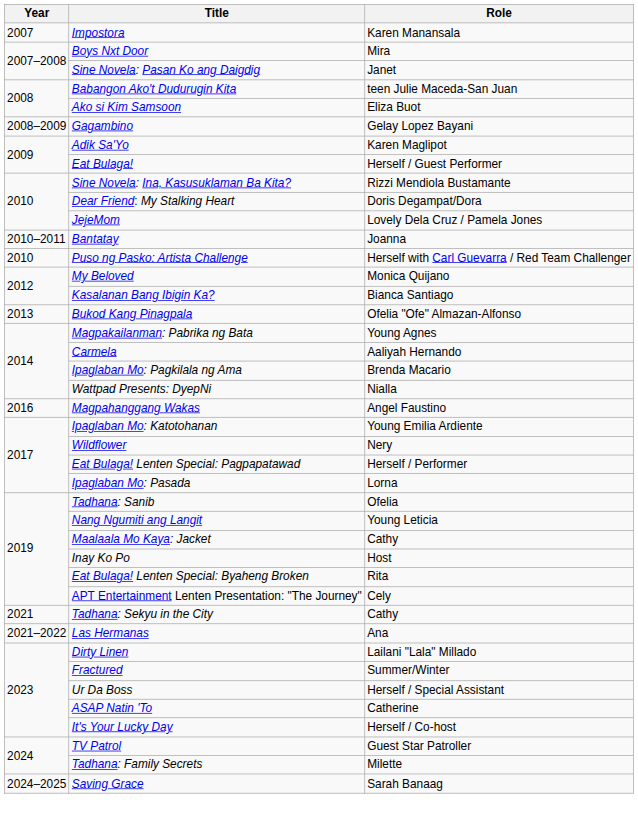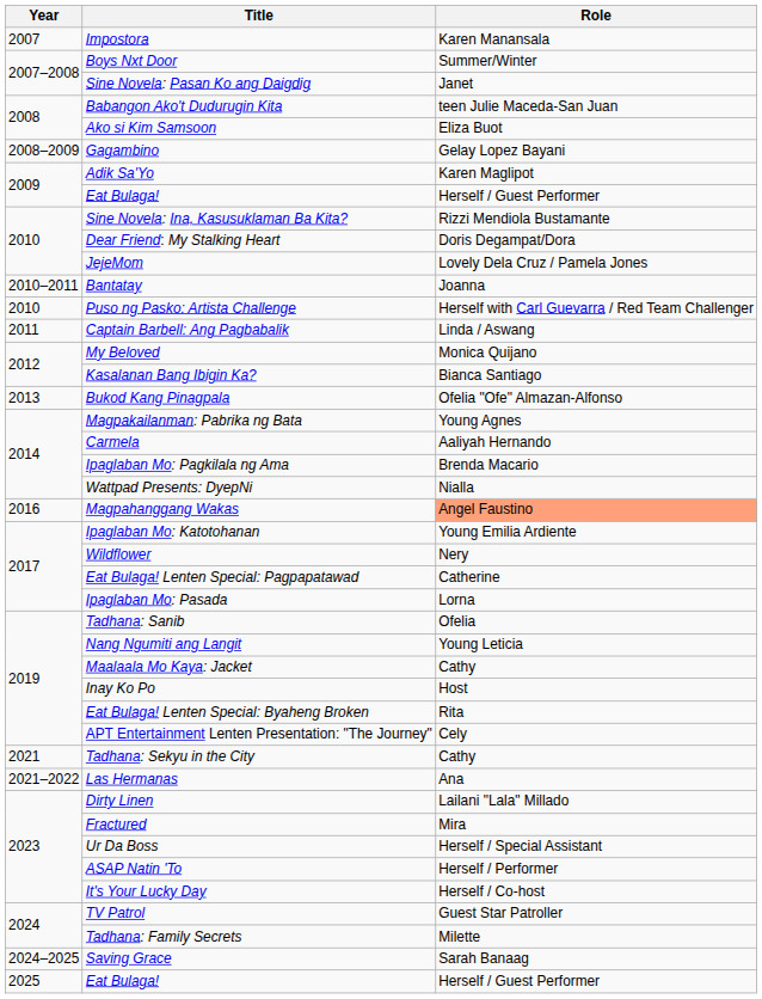 <table class= "wikitable sortable">
 <tr>
 <th>Year</th>
 <th>Title</th>
 <th>Role</th>
 </tr>
 <tr>
 <td>2007</td>
 <td><em><a href='#'>Impostora</a></em></td>
 <td>Karen Manansala</td>
 </tr>
 <tr>
 <td rowspan="2">2007–2008</td>
 <td><em><a href='#'>Boys Nxt Door</a></em></td>
-<td>Mira</td>
+<td>Summer/Winter</td>
 </tr>
 <tr>
 <td><em><a href='#'>Sine Novela</a>: <a href='#'>Pasan Ko ang Daigdig</a></em></td>
 <td>Janet</td>
 </tr>
 <tr>
 <td rowspan="2">2008</td>
 <td><em><a href='#'>Babangon Ako't Dudurugin Kita</a></em></td>
 <td>teen Julie Maceda-San Juan</td>
 </tr>
 <tr>
 <td><em><a href='#'>Ako si Kim Samsoon</a></em></td>
 <td>Eliza Buot</td>
 </tr>
 <tr>
 <td>2008–2009</td>
 <td><em><a href='#'>Gagambino</a></em></td>
 <td>Gelay Lopez Bayani</td>
 </tr>
 <tr>
 <td rowspan="2">2009</td>
 <td><em><a href='#'>Adik Sa'Yo</a></em></td>
 <td>Karen Maglipot</td>
 </tr>
 <tr>
 <td><em><a href='#'>Eat Bulaga!</a></em></td>
 <td>Herself / Guest Performer</td>
 </tr>
 <tr>
 <td rowspan="3">2010</td>
 <td><em><a href='#'>Sine Novela</a>: <a href='#'>Ina, Kasusuklaman Ba Kita?</a></em></td>
 <td>Rizzi Mendiola Bustamante</td>
 </tr>
 <tr>
 <td><em><a href='#'>Dear Friend</a></em>: <em>My Stalking Heart</em></td>
 <td>Doris Degampat/Dora</td>
 </tr>
 <tr>
 <td><em><a href='#'>JejeMom</a></em></td>
 <td>Lovely Dela Cruz / Pamela Jones</td>
 </tr>
 <tr>
 <td>2010–2011</td>
 <td><em><a href='#'>Bantatay</a></em></td>
 <td>Joanna</td>
 </tr>
 <tr>
 <td>2010</td>
 <td><em><a href='#'>Puso ng Pasko: Artista Challenge</a></em></td>
 <td>Herself with <a href='#'>Carl Guevarra</a> / Red Team Challenger</td>
 </tr>
 <tr>
+<td>2011</td>
+<td><em><a href='#'>Captain Barbell: Ang Pagbabalik</a></em></td>
+<td>Linda / Aswang</td>
+</tr>
+<tr>
 <td rowspan="2">2012</td>
 <td><em><a href='#'>My Beloved</a></em></td>
 <td>Monica Quijano</td>
 </tr>
 <tr>
 <td><em><a href='#'>Kasalanan Bang Ibigin Ka?</a></em></td>
 <td>Bianca Santiago</td>
 </tr>
 <tr>
 <td>2013</td>
 <td><em><a href='#'>Bukod Kang Pinagpala</a></em></td>
 <td>Ofelia "Ofe" Almazan-Alfonso</td>
 </tr>
 <tr>
 <td rowspan="4">2014</td>
 <td><em><a href='#'>Magpakailanman</a>: Pabrika ng Bata</em></td>
 <td>Young Agnes</td>
 </tr>
 <tr>
 <td><em><a href='#'>Carmela</a></em></td>
 <td>Aaliyah Hernando</td>
 </tr>
 <tr>
 <td><em><a href='#'>Ipaglaban Mo</a>: Pagkilala ng Ama</em></td>
 <td>Brenda Macario</td>
 </tr>
 <tr>
 <td><em>Wattpad Presents: DyepNi</em></td>
 <td>Nialla</td>
 </tr>
 <tr>
 <td>2016</td>
 <td><em><a href='#'>Magpahanggang Wakas</a></em></td>
-<td>Angel Faustino</td>
+<td style="background: lightsalmon;">Angel Faustino</td>
 </tr>
 <tr>
 <td rowspan="4">2017</td>
 <td><em><a href='#'>Ipaglaban Mo</a>: Katotohanan</em></td>
 <td>Young Emilia Ardiente</td>
 </tr>
 <tr>
 <td><em><a href='#'>Wildflower</a></em></td>
 <td>Nery</td>
 </tr>
 <tr>
 <td><em><a href='#'>Eat Bulaga!</a> Lenten Special: Pagpapatawad</em></td>
-<td>Herself / Performer</td>
+<td>Catherine</td>
 </tr>
 <tr>
 <td><em><a href='#'>Ipaglaban Mo</a>: Pasada</em></td>
 <td>Lorna</td>
 </tr>
 <tr>
 <td rowspan="6">2019</td>
 <td><em><a href='#'>Tadhana</a>: Sanib</em></td>
 <td>Ofelia</td>
 </tr>
 <tr>
 <td><em><a href='#'>Nang Ngumiti ang Langit</a></em></td>
 <td>Young Leticia</td>
 </tr>
 <tr>
 <td><em><a href='#'>Maalaala Mo Kaya</a>: Jacket</em></td>
 <td>Cathy</td>
 </tr>
 <tr>
 <td><em>Inay Ko Po</em></td>
 <td>Host</td>
 </tr>
 <tr>
 <td><em><a href='#'>Eat Bulaga!</a> Lenten Special: Byaheng Broken</em></td>
 <td>Rita</td>
 </tr>
 <tr>
 <td><a href='#'>APT Entertainment</a> Lenten Presentation: "The Journey"</td>
 <td>Cely</td>
 </tr>
 <tr>
 <td>2021</td>
 <td><em><a href='#'>Tadhana</a>: Sekyu in the City</em></td>
 <td>Cathy</td>
 </tr>
 <tr>
 <td>2021–2022</td>
 <td><em><a href='#'>Las Hermanas</a></em></td>
 <td>Ana</td>
 </tr>
 <tr>
 <td rowspan="5">2023</td>
 <td><em><a href='#'>Dirty Linen</a></em></td>
 <td>Lailani "Lala" Millado</td>
 </tr>
 <tr>
 <td><em><a href='#'>Fractured</a></em></td>
-<td>Summer/Winter</td>
+<td>Mira</td>
 </tr>
 <tr>
 <td><em>Ur Da Boss</em></td>
 <td>Herself / Special Assistant</td>
 </tr>
 <tr>
 <td><em><a href='#'>ASAP Natin 'To</a></em></td>
-<td>Catherine</td>
+<td>Herself / Performer</td>
 </tr>
 <tr>
 <td><em><a href='#'>It's Your Lucky Day</a></em></td>
 <td>Herself / Co-host</td>
 </tr>
 <tr>
 <td rowspan="2">2024</td>
 <td><em><a href='#'>TV Patrol</a></em></td>
 <td>Guest Star Patroller</td>
 </tr>
 <tr>
 <td><em><a href='#'>Tadhana</a>: Family Secrets</em></td>
 <td>Milette</td>
 </tr>
 <tr>
 <td>2024–2025</td>
 <td><em><a href='#'>Saving Grace</a></em></td>
 <td>Sarah Banaag</td>
 </tr>
+<tr>
+<td>2025</td>
+<td><em><a href='#'>Eat Bulaga!</a></em></td>
+<td>Herself / Guest Performer</td>
+</tr>
 </table>
